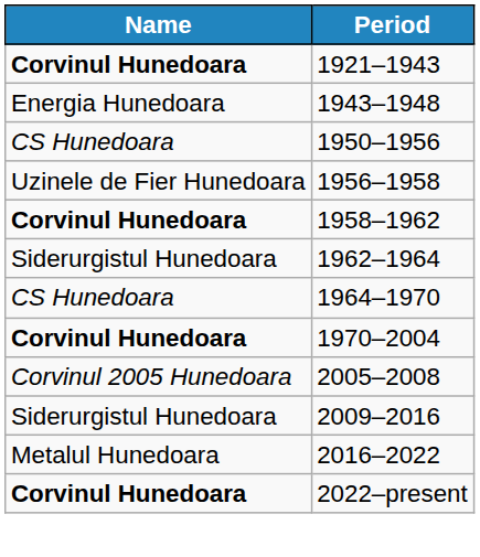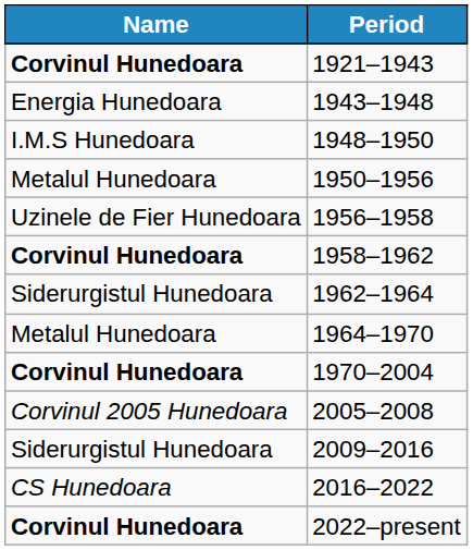 <table class="wikitable" style="font-size:95%; text-align: left;">
 <tr>
 <th style="background:#2185bf;color:#FFFFFF;border:1px solid #000000">Name</th>
 <th style="background:#2185bf;color:#FFFFFF;border:1px solid #000000">Period</th>
 </tr>
 <tr>
 <td><strong>Corvinul Hunedoara</strong></td>
 <td>1921–1943</td>
 </tr>
 <tr>
 <td>Energia Hunedoara</td>
 <td>1943–1948</td>
 </tr>
 <tr>
-<td><em>CS Hunedoara</em></td>
+<td>I.M.S Hunedoara</td>
+<td>1948–1950</td>
+</tr>
+<tr>
+<td>Metalul Hunedoara</td>
 <td>1950–1956</td>
 </tr>
 <tr>
 <td>Uzinele de Fier Hunedoara</td>
 <td>1956–1958</td>
 </tr>
 <tr>
 <td><strong>Corvinul Hunedoara</strong></td>
 <td>1958–1962</td>
 </tr>
 <tr>
 <td>Siderurgistul Hunedoara</td>
 <td>1962–1964</td>
 </tr>
 <tr>
-<td><em>CS Hunedoara</em></td>
+<td>Metalul Hunedoara</td>
 <td>1964–1970</td>
 </tr>
 <tr>
 <td><strong>Corvinul Hunedoara</strong></td>
 <td>1970–2004</td>
 </tr>
 <tr>
 <td><em>Corvinul 2005 Hunedoara</em></td>
 <td>2005–2008</td>
 </tr>
 <tr>
 <td>Siderurgistul Hunedoara</td>
 <td>2009–2016</td>
 </tr>
 <tr>
-<td>Metalul Hunedoara</td>
+<td><em>CS Hunedoara</em></td>
 <td>2016–2022</td>
 </tr>
 <tr>
 <td><strong>Corvinul Hunedoara</strong></td>
 <td>2022–present</td>
 </tr>
 </table>
